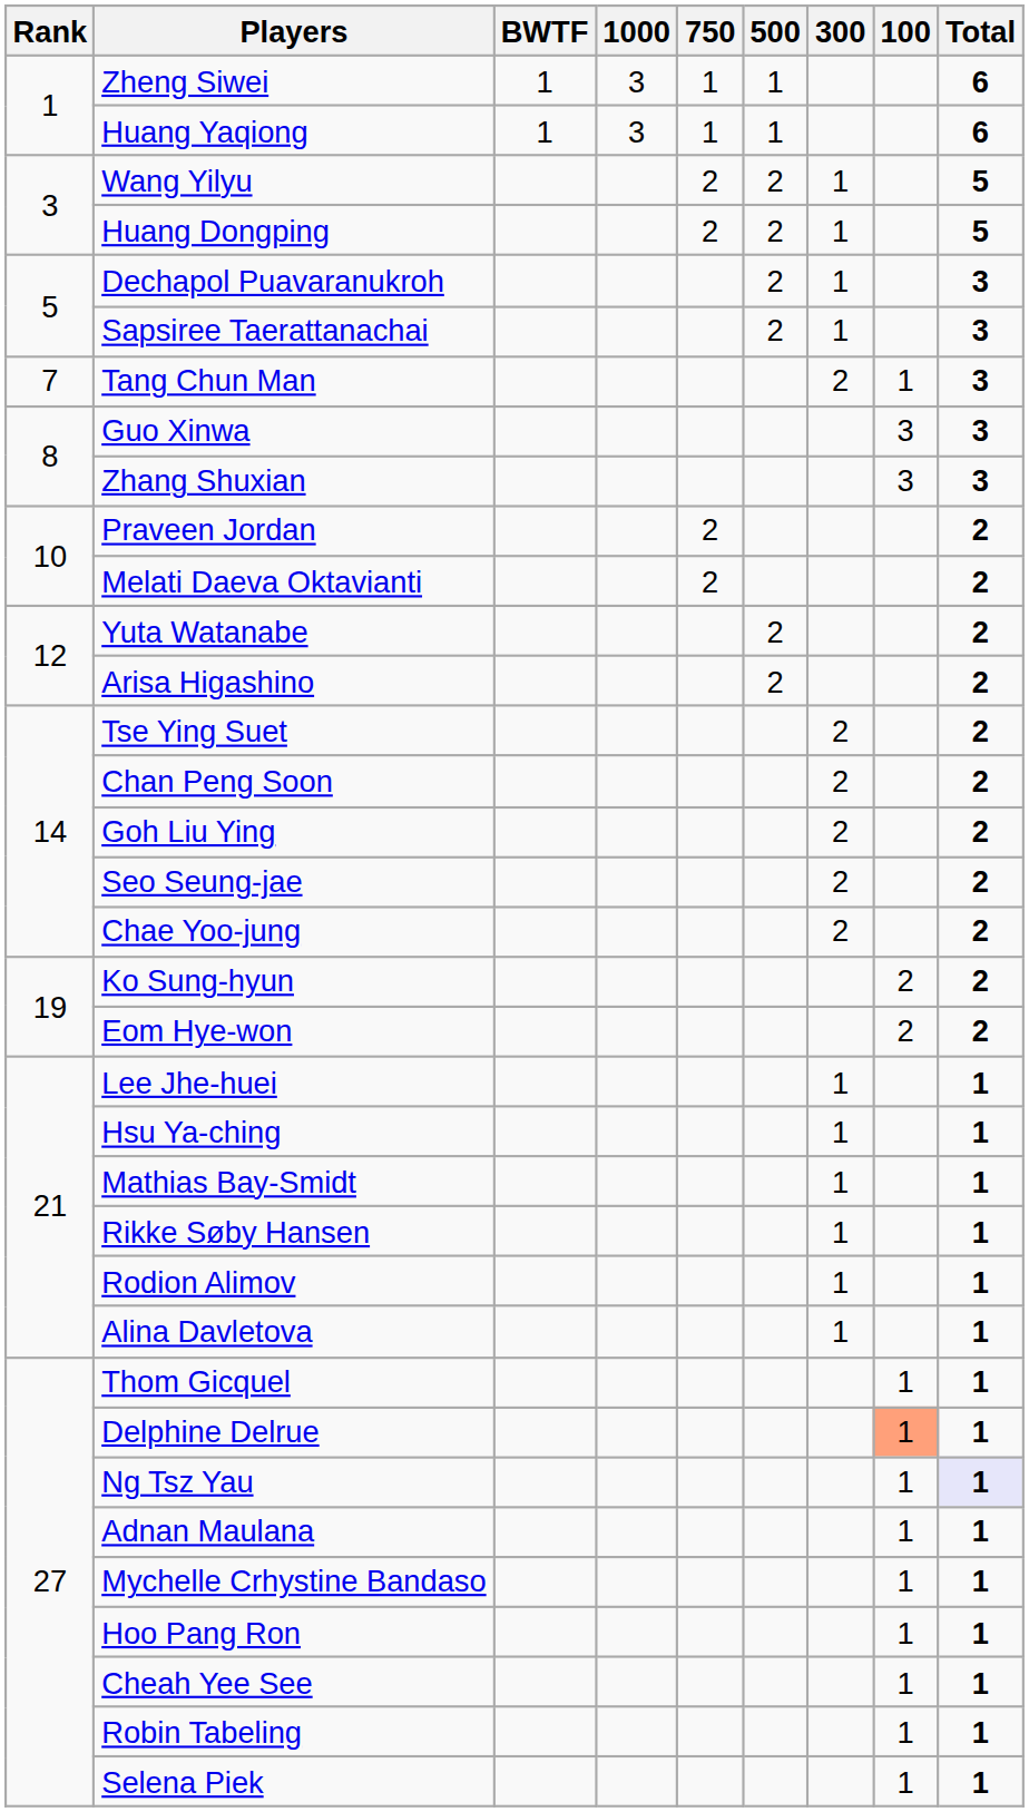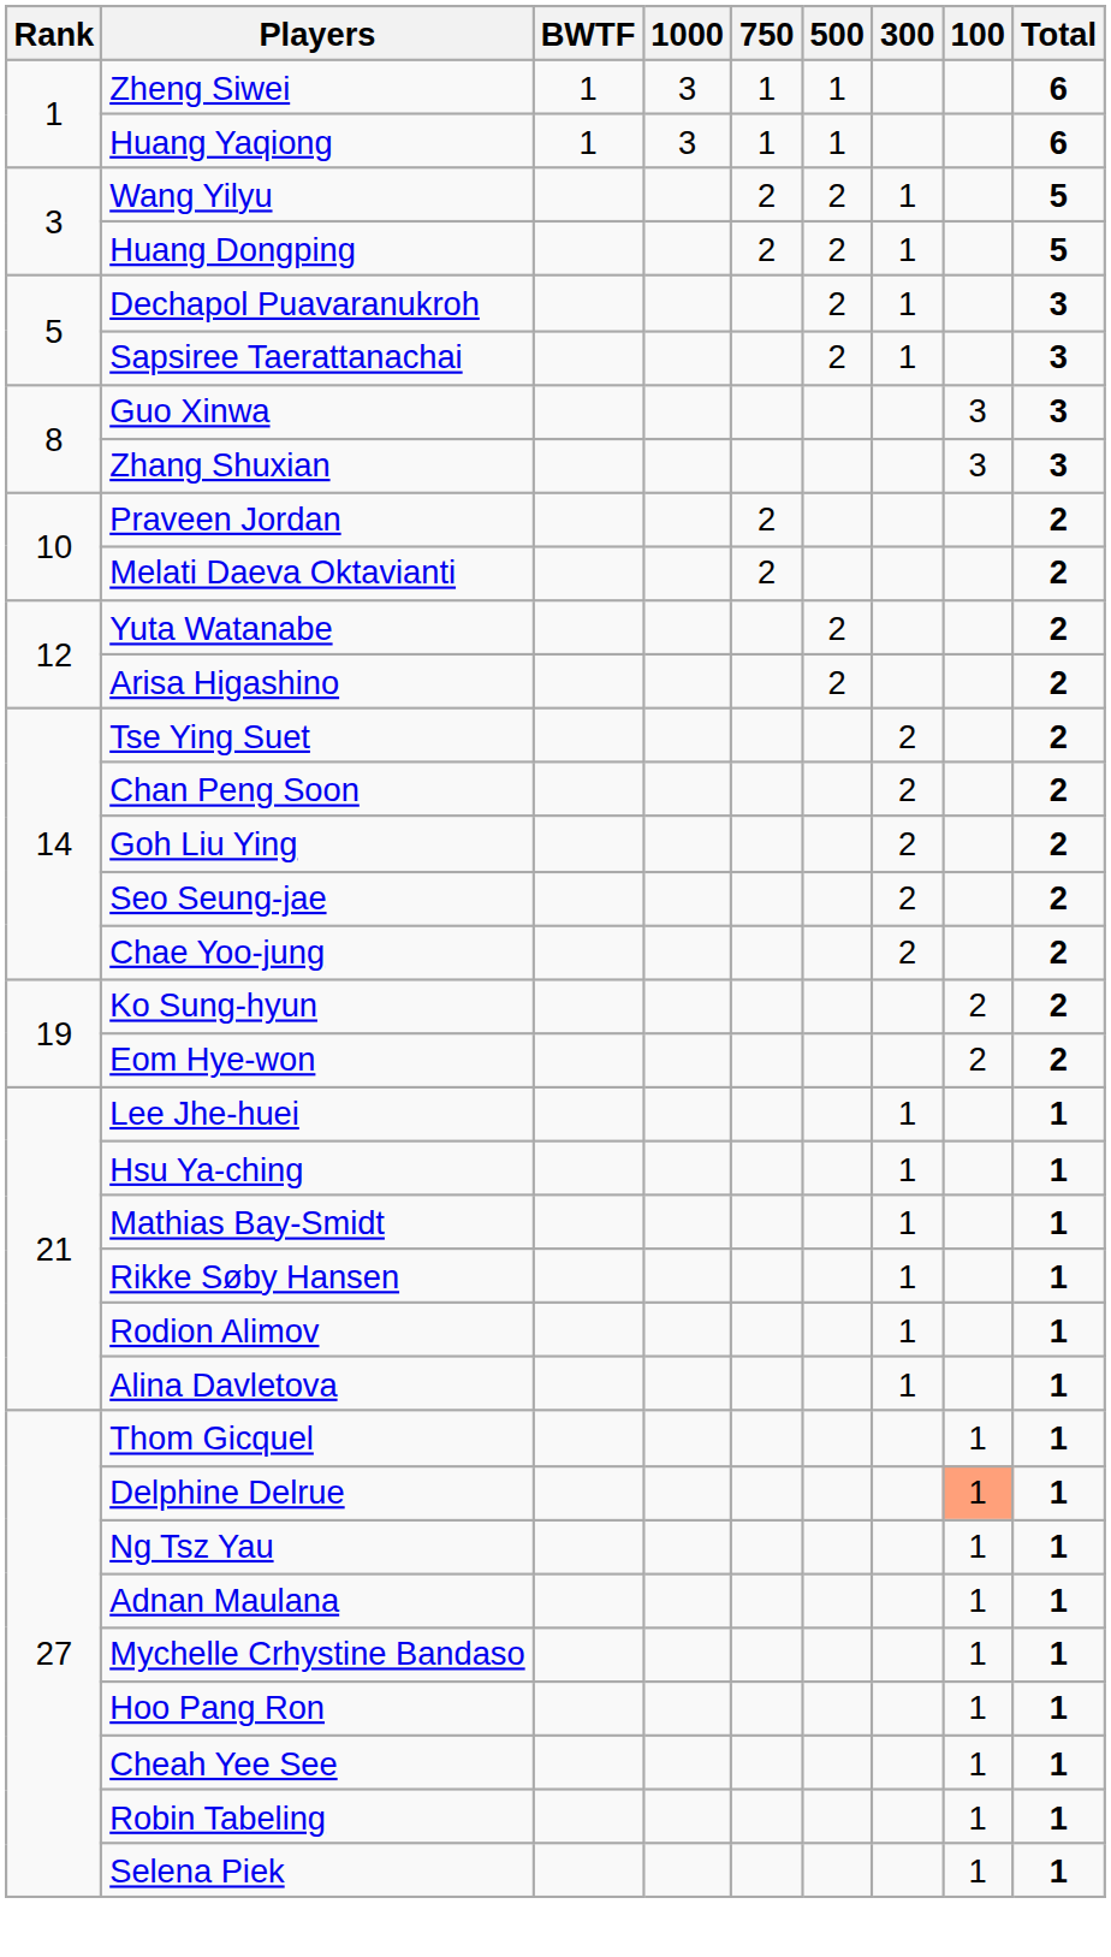 <table class="wikitable" style="font-size:80%; text-align:center">
 <tr>
 <th>Rank</th>
 <th>Players</th>
 <th>BWTF</th>
 <th>1000</th>
 <th>750</th>
 <th>500</th>
 <th>300</th>
 <th>100</th>
 <th>Total</th>
 </tr>
 <tr>
 <td rowspan="2">1</td>
 <td style="text-align:left;"> <a href='#'>Zheng Siwei</a></td>
 <td>1</td>
 <td>3</td>
 <td>1</td>
 <td>1</td>
 <td></td>
 <td></td>
 <td><strong>6</strong></td>
 </tr>
 <tr>
 <td style="text-align:left;"> <a href='#'>Huang Yaqiong</a></td>
 <td>1</td>
 <td>3</td>
 <td>1</td>
 <td>1</td>
 <td></td>
 <td></td>
 <td><strong>6</strong></td>
 </tr>
 <tr>
 <td rowspan="2">3</td>
 <td style="text-align:left;"> <a href='#'>Wang Yilyu</a></td>
 <td></td>
 <td></td>
 <td>2</td>
 <td>2</td>
 <td>1</td>
 <td></td>
 <td><strong>5</strong></td>
 </tr>
 <tr>
 <td style="text-align:left;"> <a href='#'>Huang Dongping</a></td>
 <td></td>
 <td></td>
 <td>2</td>
 <td>2</td>
 <td>1</td>
 <td></td>
 <td><strong>5</strong></td>
 </tr>
 <tr>
 <td rowspan="2">5</td>
 <td style="text-align:left;"> <a href='#'>Dechapol Puavaranukroh</a></td>
 <td></td>
 <td></td>
 <td></td>
 <td>2</td>
 <td>1</td>
 <td></td>
 <td><strong>3</strong></td>
 </tr>
 <tr>
 <td style="text-align:left;"> <a href='#'>Sapsiree Taerattanachai</a></td>
 <td></td>
 <td></td>
 <td></td>
 <td>2</td>
 <td>1</td>
 <td></td>
-<td><strong>3</strong></td>
-</tr>
-<tr>
-<td>7</td>
-<td style="text-align:left;"> <a href='#'>Tang Chun Man</a></td>
-<td></td>
-<td></td>
-<td></td>
-<td></td>
-<td>2</td>
-<td>1</td>
 <td><strong>3</strong></td>
 </tr>
 <tr>
 <td rowspan="2">8</td>
 <td style="text-align:left;"> <a href='#'>Guo Xinwa</a></td>
 <td></td>
 <td></td>
 <td></td>
 <td></td>
 <td></td>
 <td>3</td>
 <td><strong>3</strong></td>
 </tr>
 <tr>
 <td style="text-align:left;"> <a href='#'>Zhang Shuxian</a></td>
 <td></td>
 <td></td>
 <td></td>
 <td></td>
 <td></td>
 <td>3</td>
 <td><strong>3</strong></td>
 </tr>
 <tr>
 <td rowspan="2">10</td>
 <td style="text-align:left;"> <a href='#'>Praveen Jordan</a></td>
 <td></td>
 <td></td>
 <td>2</td>
 <td></td>
 <td></td>
 <td></td>
 <td><strong>2</strong></td>
 </tr>
 <tr>
 <td style="text-align:left;"> <a href='#'>Melati Daeva Oktavianti</a></td>
 <td></td>
 <td></td>
 <td>2</td>
 <td></td>
 <td></td>
 <td></td>
 <td><strong>2</strong></td>
 </tr>
 <tr>
 <td rowspan="2">12</td>
 <td style="text-align:left;"> <a href='#'>Yuta Watanabe</a></td>
 <td></td>
 <td></td>
 <td></td>
 <td>2</td>
 <td></td>
 <td></td>
 <td><strong>2</strong></td>
 </tr>
 <tr>
 <td style="text-align:left;"> <a href='#'>Arisa Higashino</a></td>
 <td></td>
 <td></td>
 <td></td>
 <td>2</td>
 <td></td>
 <td></td>
 <td><strong>2</strong></td>
 </tr>
 <tr>
 <td rowspan="5">14</td>
 <td style="text-align:left;"> <a href='#'>Tse Ying Suet</a></td>
 <td></td>
 <td></td>
 <td></td>
 <td></td>
 <td>2</td>
 <td></td>
 <td><strong>2</strong></td>
 </tr>
 <tr>
 <td style="text-align:left;"> <a href='#'>Chan Peng Soon</a></td>
 <td></td>
 <td></td>
 <td></td>
 <td></td>
 <td>2</td>
 <td></td>
 <td><strong>2</strong></td>
 </tr>
 <tr>
 <td style="text-align:left;"> <a href='#'>Goh Liu Ying</a></td>
 <td></td>
 <td></td>
 <td></td>
 <td></td>
 <td>2</td>
 <td></td>
 <td><strong>2</strong></td>
 </tr>
 <tr>
 <td style="text-align:left;"> <a href='#'>Seo Seung-jae</a></td>
 <td></td>
 <td></td>
 <td></td>
 <td></td>
 <td>2</td>
 <td></td>
 <td><strong>2</strong></td>
 </tr>
 <tr>
 <td style="text-align:left;"> <a href='#'>Chae Yoo-jung</a></td>
 <td></td>
 <td></td>
 <td></td>
 <td></td>
 <td>2</td>
 <td></td>
 <td><strong>2</strong></td>
 </tr>
 <tr>
 <td rowspan="2">19</td>
 <td style="text-align:left;"> <a href='#'>Ko Sung-hyun</a></td>
 <td></td>
 <td></td>
 <td></td>
 <td></td>
 <td></td>
 <td>2</td>
 <td><strong>2</strong></td>
 </tr>
 <tr>
 <td style="text-align:left;"> <a href='#'>Eom Hye-won</a></td>
 <td></td>
 <td></td>
 <td></td>
 <td></td>
 <td></td>
 <td>2</td>
 <td><strong>2</strong></td>
 </tr>
 <tr>
 <td rowspan="6">21</td>
 <td style="text-align:left;"> <a href='#'>Lee Jhe-huei</a></td>
 <td></td>
 <td></td>
 <td></td>
 <td></td>
 <td>1</td>
 <td></td>
 <td><strong>1</strong></td>
 </tr>
 <tr>
 <td style="text-align:left;"> <a href='#'>Hsu Ya-ching</a></td>
 <td></td>
 <td></td>
 <td></td>
 <td></td>
 <td>1</td>
 <td></td>
 <td><strong>1</strong></td>
 </tr>
 <tr>
 <td style="text-align:left;"> <a href='#'>Mathias Bay-Smidt</a></td>
 <td></td>
 <td></td>
 <td></td>
 <td></td>
 <td>1</td>
 <td></td>
 <td><strong>1</strong></td>
 </tr>
 <tr>
 <td style="text-align:left;"> <a href='#'>Rikke Søby Hansen</a></td>
 <td></td>
 <td></td>
 <td></td>
 <td></td>
 <td>1</td>
 <td></td>
 <td><strong>1</strong></td>
 </tr>
 <tr>
 <td style="text-align:left;"> <a href='#'>Rodion Alimov</a></td>
 <td></td>
 <td></td>
 <td></td>
 <td></td>
 <td>1</td>
 <td></td>
 <td><strong>1</strong></td>
 </tr>
 <tr>
 <td style="text-align:left;"> <a href='#'>Alina Davletova</a></td>
 <td></td>
 <td></td>
 <td></td>
 <td></td>
 <td>1</td>
 <td></td>
 <td><strong>1</strong></td>
 </tr>
 <tr>
 <td rowspan="9">27</td>
 <td style="text-align:left;"> <a href='#'>Thom Gicquel</a></td>
 <td></td>
 <td></td>
 <td></td>
 <td></td>
 <td></td>
 <td>1</td>
 <td><strong>1</strong></td>
 </tr>
 <tr>
 <td style="text-align:left;"> <a href='#'>Delphine Delrue</a></td>
 <td></td>
 <td></td>
 <td></td>
 <td></td>
 <td></td>
 <td style="background: lightsalmon;">1</td>
 <td><strong>1</strong></td>
 </tr>
 <tr>
 <td style="text-align:left;"> <a href='#'>Ng Tsz Yau</a></td>
 <td></td>
 <td></td>
 <td></td>
 <td></td>
 <td></td>
 <td>1</td>
-<td style="background: lavender;"><strong>1</strong></td>
+<td><strong>1</strong></td>
 </tr>
 <tr>
 <td style="text-align:left;"> <a href='#'>Adnan Maulana</a></td>
 <td></td>
 <td></td>
 <td></td>
 <td></td>
 <td></td>
 <td>1</td>
 <td><strong>1</strong></td>
 </tr>
 <tr>
 <td style="text-align:left;"> <a href='#'>Mychelle Crhystine Bandaso</a></td>
 <td></td>
 <td></td>
 <td></td>
 <td></td>
 <td></td>
 <td>1</td>
 <td><strong>1</strong></td>
 </tr>
 <tr>
 <td style="text-align:left;"> <a href='#'>Hoo Pang Ron</a></td>
 <td></td>
 <td></td>
 <td></td>
 <td></td>
 <td></td>
 <td>1</td>
 <td><strong>1</strong></td>
 </tr>
 <tr>
 <td style="text-align:left;"> <a href='#'>Cheah Yee See</a></td>
 <td></td>
 <td></td>
 <td></td>
 <td></td>
 <td></td>
 <td>1</td>
 <td><strong>1</strong></td>
 </tr>
 <tr>
 <td style="text-align:left;"> <a href='#'>Robin Tabeling</a></td>
 <td></td>
 <td></td>
 <td></td>
 <td></td>
 <td></td>
 <td>1</td>
 <td><strong>1</strong></td>
 </tr>
 <tr>
 <td style="text-align:left;"> <a href='#'>Selena Piek</a></td>
 <td></td>
 <td></td>
 <td></td>
 <td></td>
 <td></td>
 <td>1</td>
 <td><strong>1</strong></td>
 </tr>
 </table>
